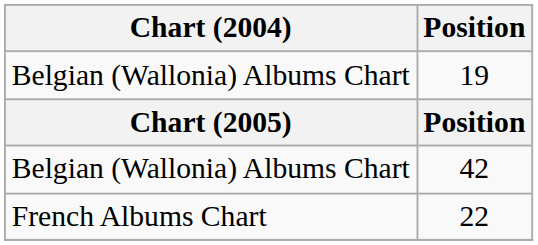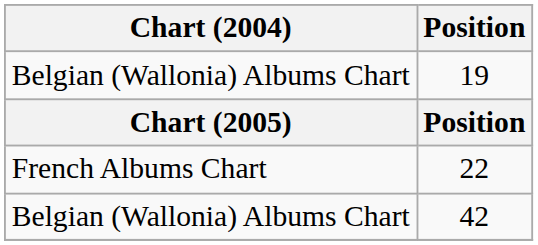 <table class="wikitable sortable">
 <tr>
 <th>Chart (2004)</th>
 <th>Position</th>
 </tr>
 <tr>
 <td>Belgian (Wallonia) Albums Chart</td>
 <td align="center">19</td>
 </tr>
 <tr>
 <th>Chart (2005)</th>
 <th>Position</th>
 </tr>
 <tr>
+<td>French Albums Chart</td>
+<td align="center">22</td>
+</tr>
+<tr>
 <td>Belgian (Wallonia) Albums Chart</td>
 <td align="center">42</td>
 </tr>
 <tr>
-<td>French Albums Chart</td>
-<td align="center">22</td>
-</tr>
-<tr>
 </tr>
 </table>
